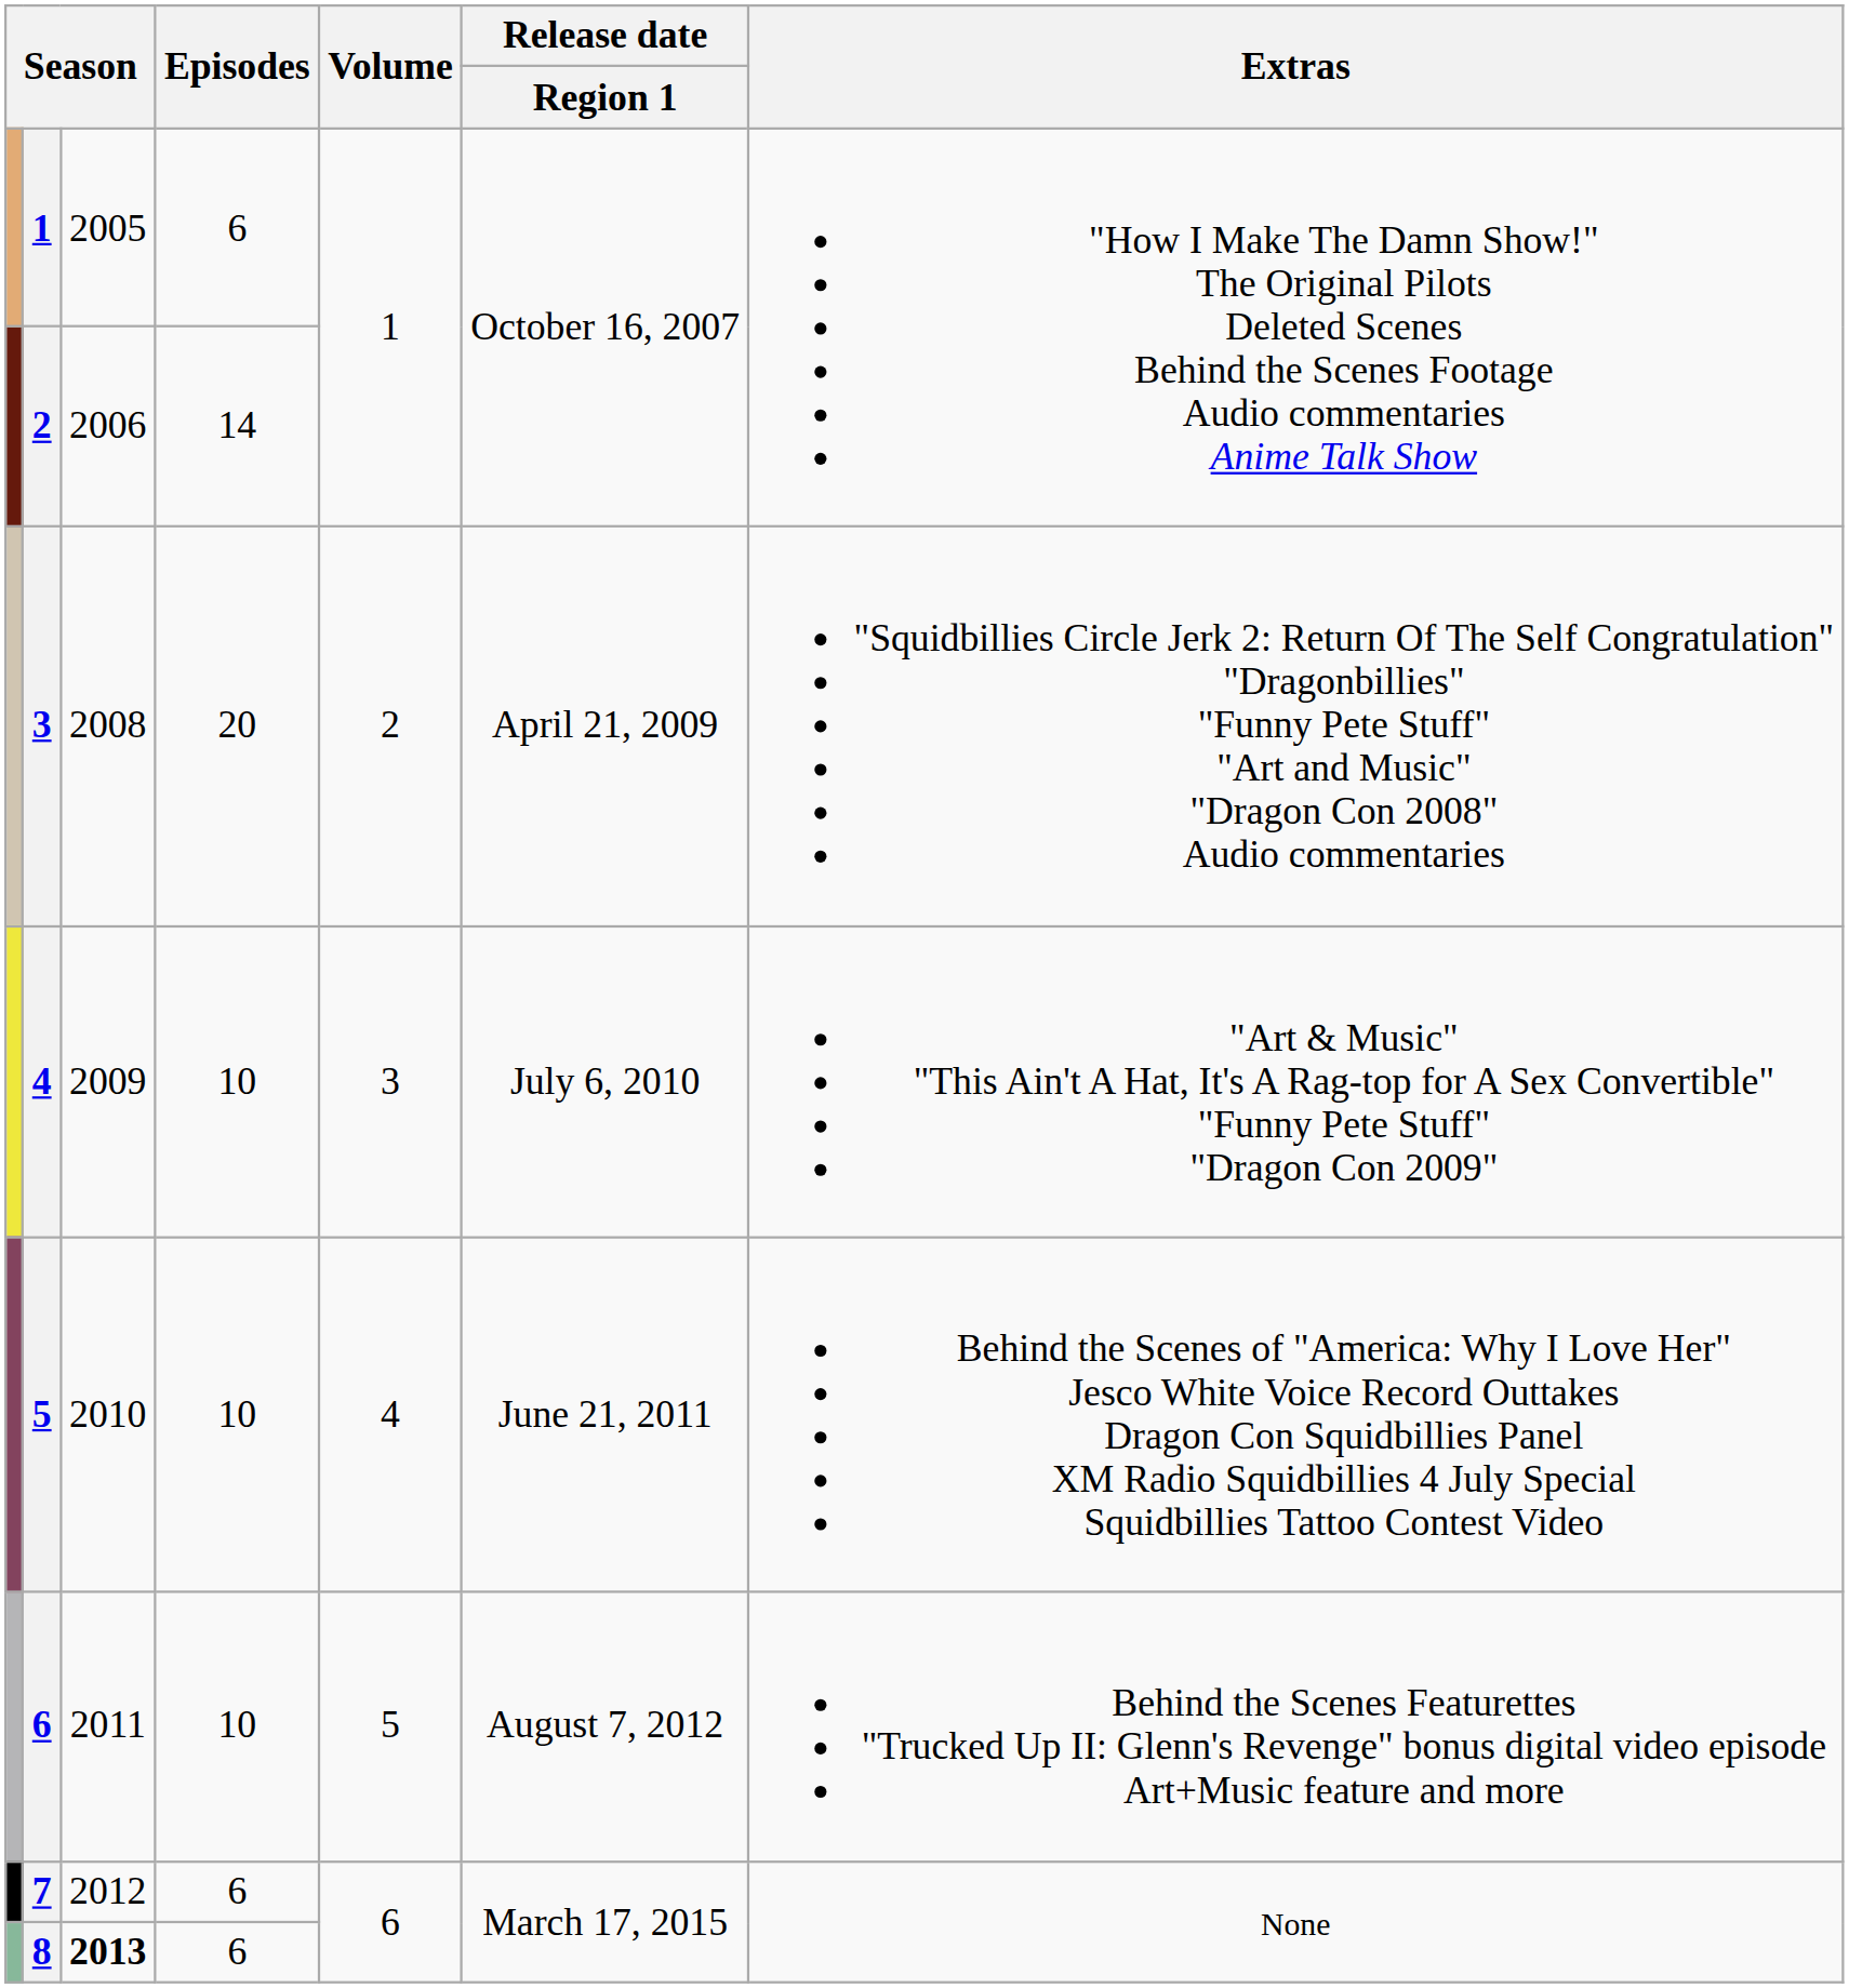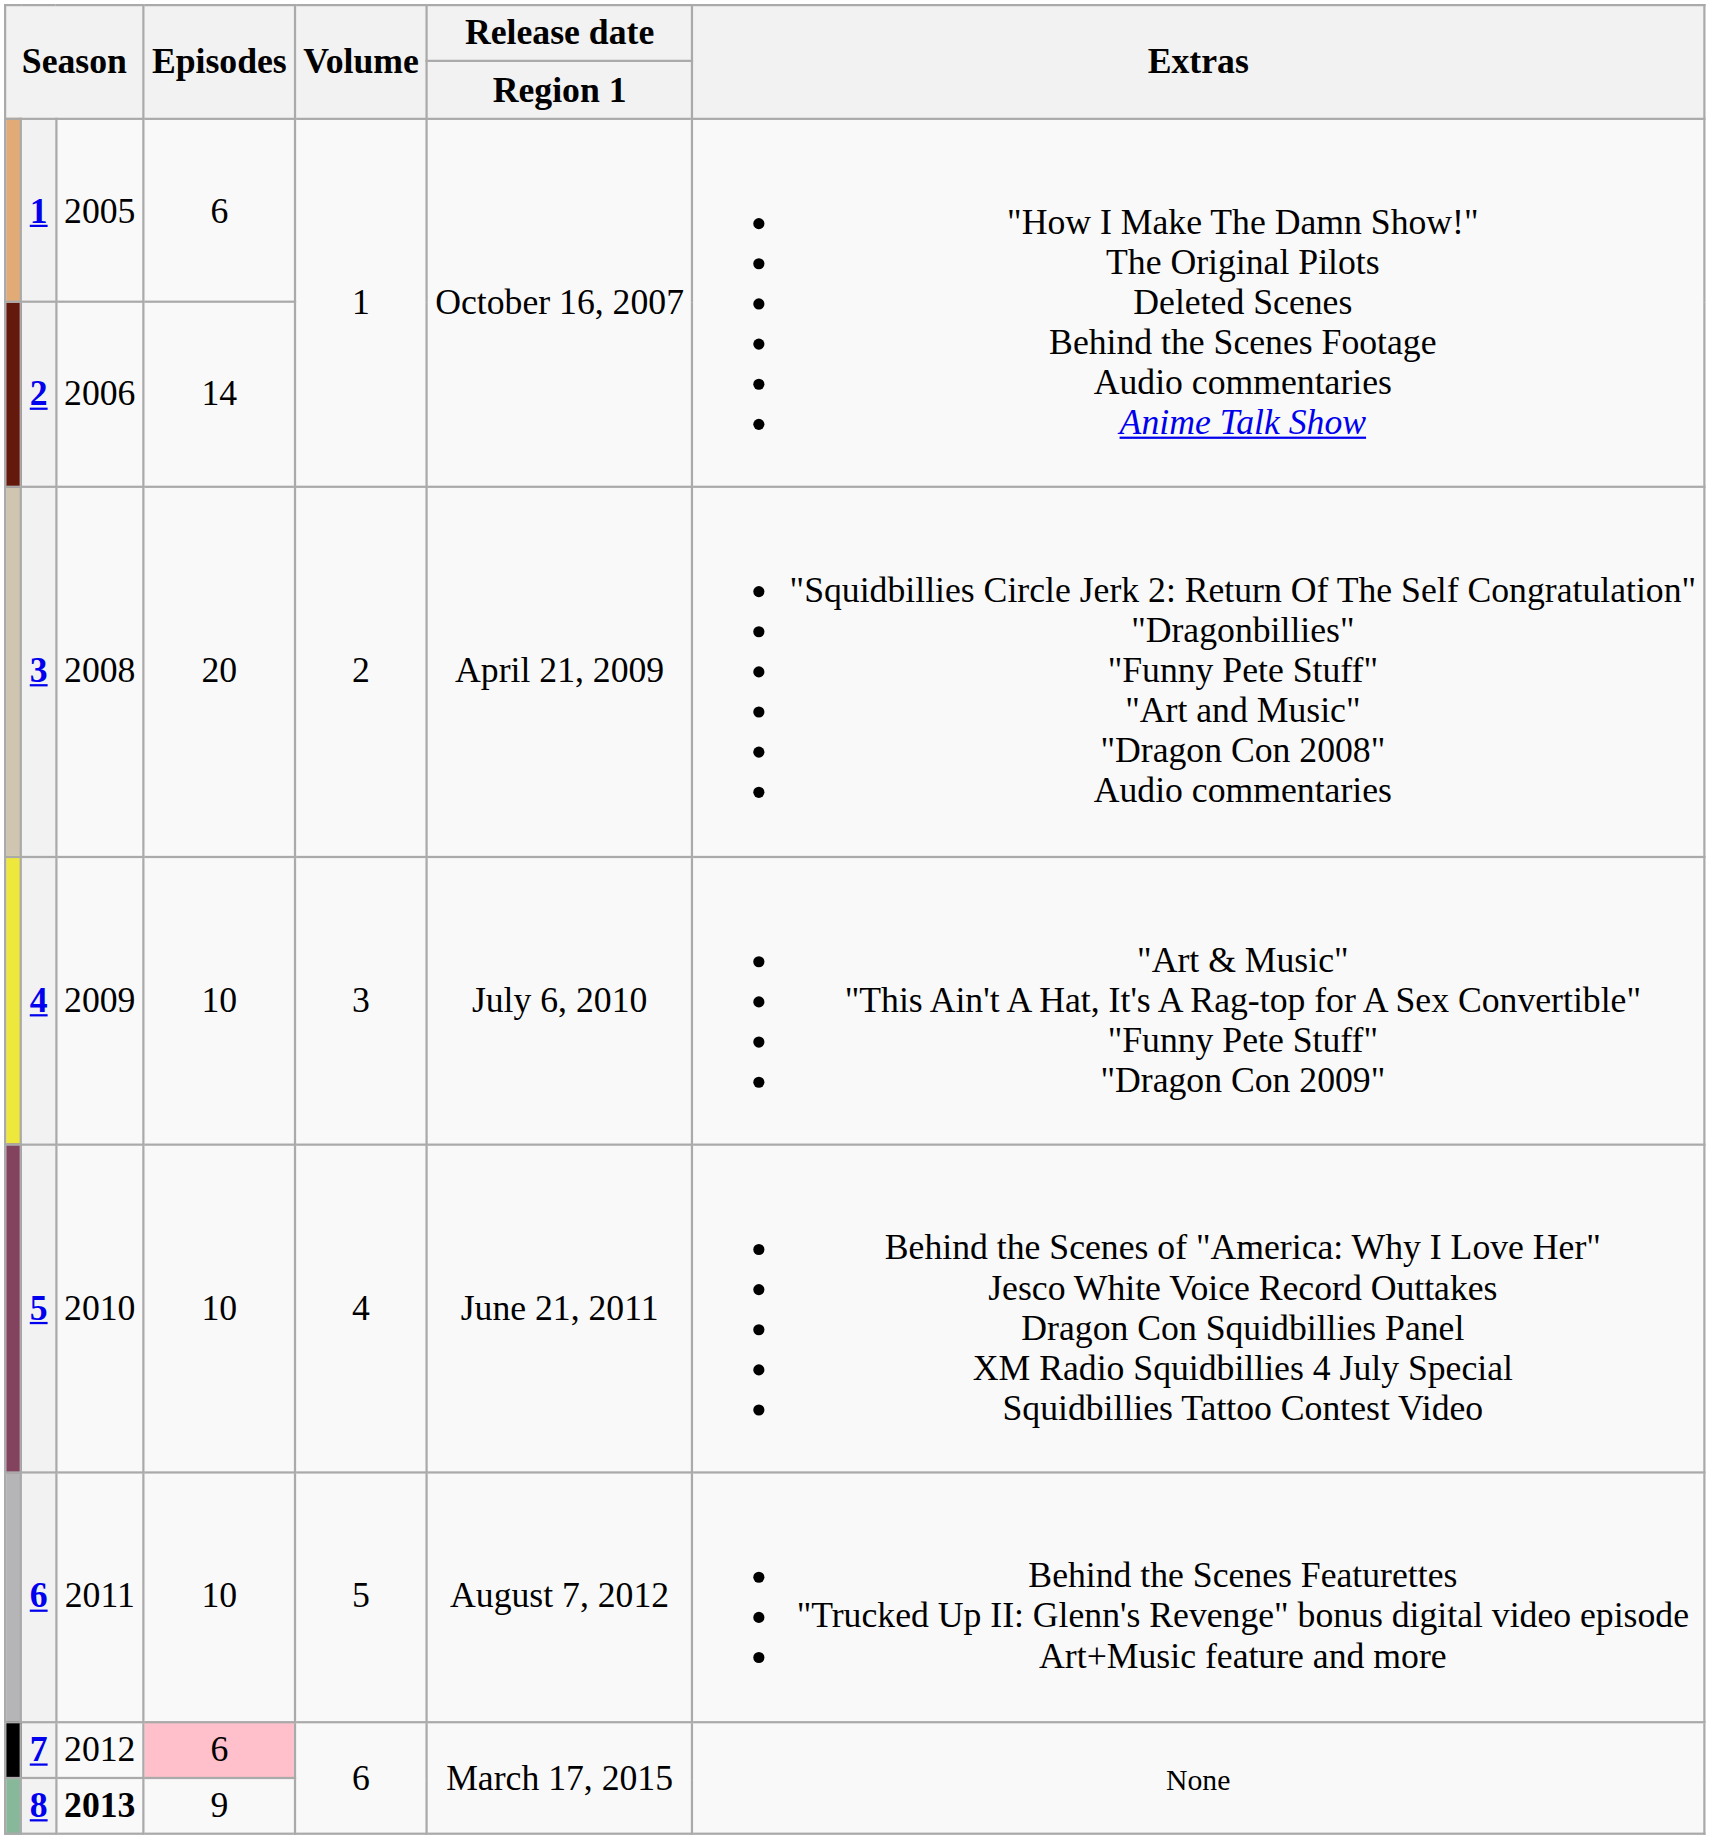 <table class="wikitable" style="text-align: center">
 <tr>
 <th colspan=3 rowspan=2>Season</th>
 <th rowspan=2>Episodes</th>
 <th rowspan=2>Volume</th>
 <th>Release date</th>
 <th rowspan=2>Extras</th>
 </tr>
 <tr>
 <th>Region 1</th>
 </tr>
 <tr>
 <th style="background:#e2ab75"></th>
 <th><a href='#'>1</a></th>
 <td>2005</td>
 <td>6</td>
 <td rowspan=2>1</td>
 <td rowspan=2>October 16, 2007</td>
 <td rowspan=2><br><ul><li>"How I Make The Damn Show!"</li><li>The Original Pilots</li><li>Deleted Scenes</li><li>Behind the Scenes Footage</li><li>Audio commentaries</li><li><em><a href='#'>Anime Talk Show</a></em></li></ul></td>
 </tr>
 <tr>
 <th style="background:#65190c"></th>
 <th><a href='#'>2</a></th>
 <td>2006</td>
 <td>14</td>
 </tr>
 <tr>
 <th style="background:#d0c5b1"></th>
 <th><a href='#'>3</a></th>
 <td>2008</td>
 <td>20</td>
 <td>2</td>
 <td>April 21, 2009</td>
 <td><br><ul><li>"Squidbillies Circle Jerk 2: Return Of The Self Congratulation"</li><li>"Dragonbillies"</li><li>"Funny Pete Stuff"</li><li>"Art and Music"</li><li>"Dragon Con 2008"</li><li>Audio commentaries</li></ul></td>
 </tr>
 <tr>
 <th style="background:#eee83c"></th>
 <th><a href='#'>4</a></th>
 <td>2009</td>
 <td>10</td>
 <td>3</td>
 <td>July 6, 2010</td>
 <td><br><ul><li>"Art & Music"</li><li>"This Ain't A Hat, It's A Rag-top for A Sex Convertible"</li><li>"Funny Pete Stuff"</li><li>"Dragon Con 2009"</li></ul></td>
 </tr>
 <tr>
 <th style="background:#83435E"></th>
 <th><a href='#'>5</a></th>
 <td>2010</td>
 <td>10</td>
 <td>4</td>
 <td>June 21, 2011</td>
 <td><br><ul><li>Behind the Scenes of "America: Why I Love Her"</li><li>Jesco White Voice Record Outtakes</li><li>Dragon Con Squidbillies Panel</li><li>XM Radio Squidbillies 4 July Special</li><li>Squidbillies Tattoo Contest Video</li></ul></td>
 </tr>
 <tr>
 <th style="background:#b5b5b7"></th>
 <th><a href='#'>6</a></th>
 <td>2011</td>
 <td>10</td>
 <td>5</td>
 <td>August 7, 2012</td>
 <td><br><ul><li>Behind the Scenes Featurettes</li><li>"Trucked Up II: Glenn's Revenge" bonus digital video episode</li><li>Art+Music feature and more</li></ul></td>
 </tr>
 <tr>
 <th style="background:#000000"></th>
 <th><a href='#'>7</a></th>
 <td>2012</td>
-<td>6</td>
+<td style="background: pink;">6</td>
 <td rowspan=2>6</td>
 <td rowspan=2>March 17, 2015</td>
 <td rowspan=2><small>None</small></td>
 </tr>
 <tr>
 <th style="background:#87b89a"></th>
 <th><a href='#'>8</a></th>
 <td><strong>2013</strong></td>
-<td>6</td>
+<td>9</td>
 </tr>
 </table>
